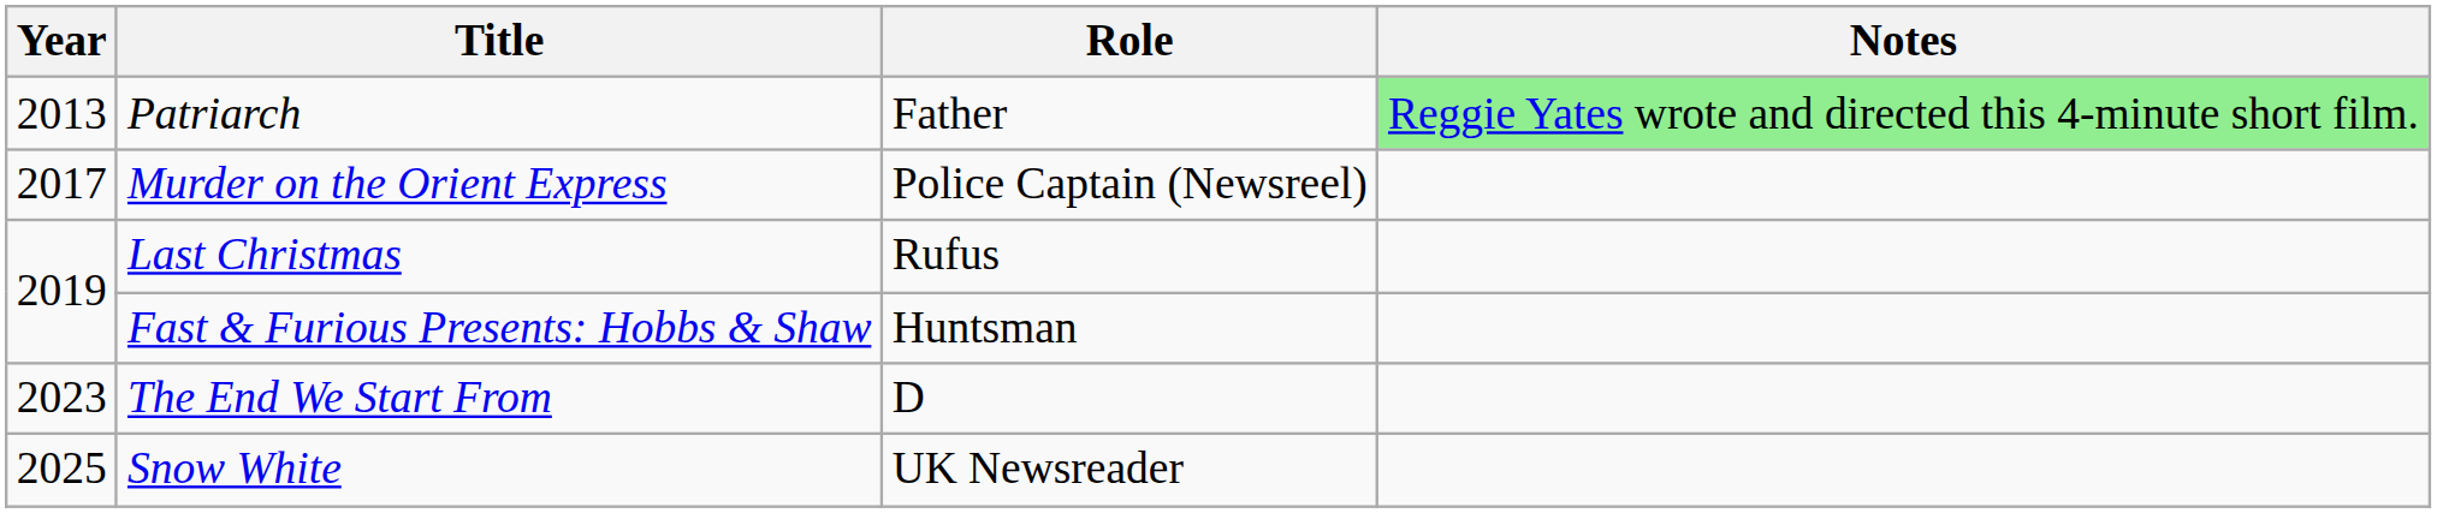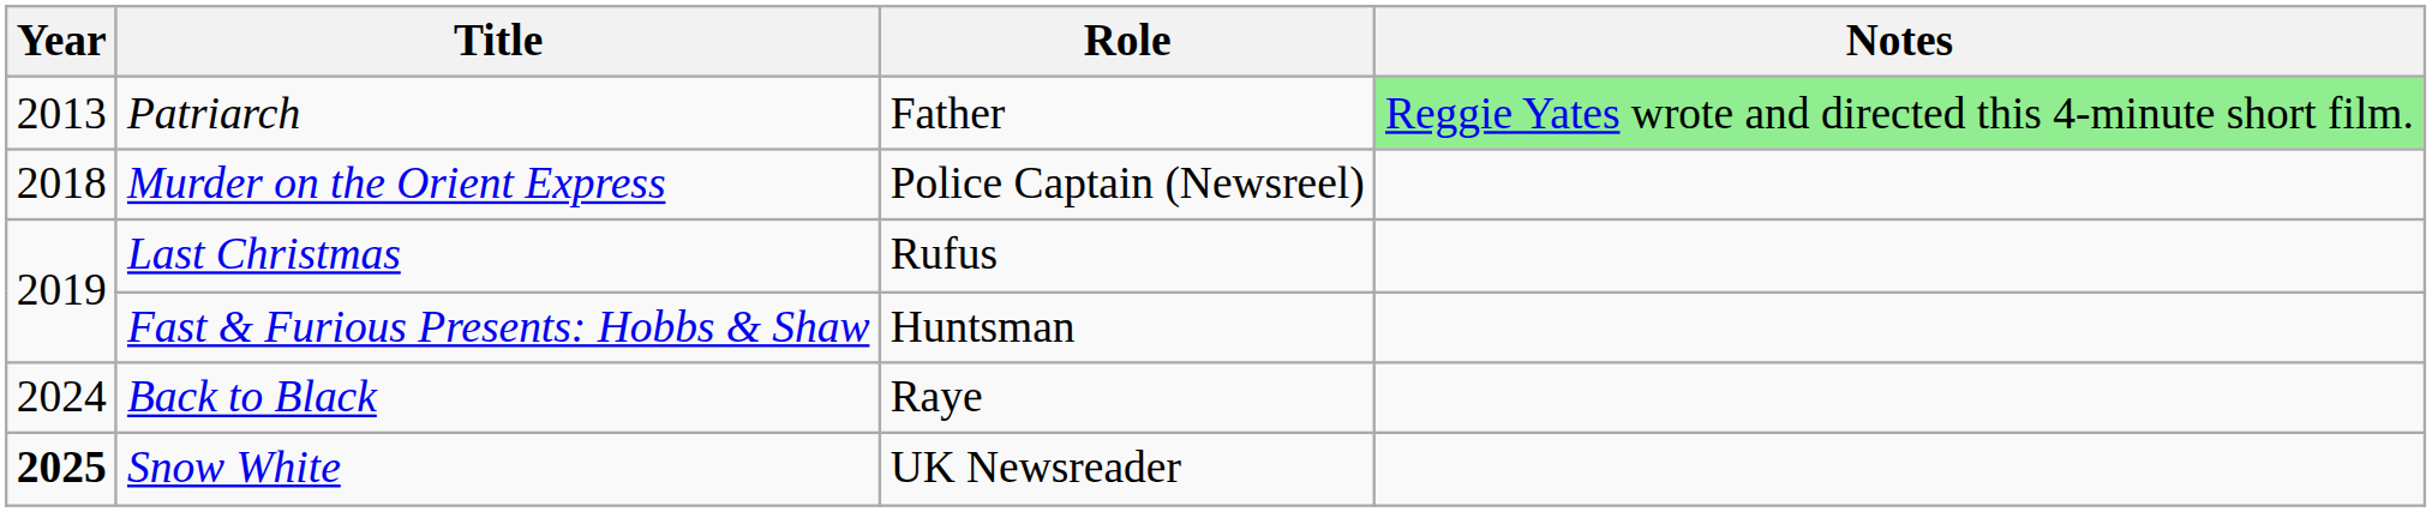 <table class="wikitable sortable">
 <tr>
 <th>Year</th>
 <th>Title</th>
 <th>Role</th>
 <th class="unsortable">Notes</th>
 </tr>
 <tr>
 <td>2013</td>
 <td><em>Patriarch</em></td>
 <td>Father</td>
 <td style="background: lightgreen;"><a href='#'>Reggie Yates</a> wrote and directed this 4-minute short film.</td>
 </tr>
 <tr>
-<td>2017</td>
+<td>2018</td>
 <td><em><a href='#'>Murder on the Orient Express</a></em></td>
 <td>Police Captain (Newsreel)</td>
 <td></td>
 </tr>
 <tr>
 <td rowspan="2">2019</td>
 <td><em><a href='#'>Last Christmas</a></em></td>
 <td>Rufus</td>
 <td></td>
 </tr>
 <tr>
 <td><em><a href='#'>Fast & Furious Presents: Hobbs & Shaw</a></em></td>
 <td>Huntsman</td>
 <td></td>
 </tr>
 <tr>
-<td>2023</td>
-<td><em><a href='#'>The End We Start From</a></em></td>
-<td>D</td>
+<td>2024</td>
+<td><em><a href='#'>Back to Black</a></em></td>
+<td>Raye</td>
 <td></td>
 </tr>
 <tr>
-<td>2025</td>
+<td><strong>2025</strong></td>
 <td><em><a href='#'>Snow White</a></em></td>
 <td>UK Newsreader</td>
 <td></td>
 </tr>
 </table>
